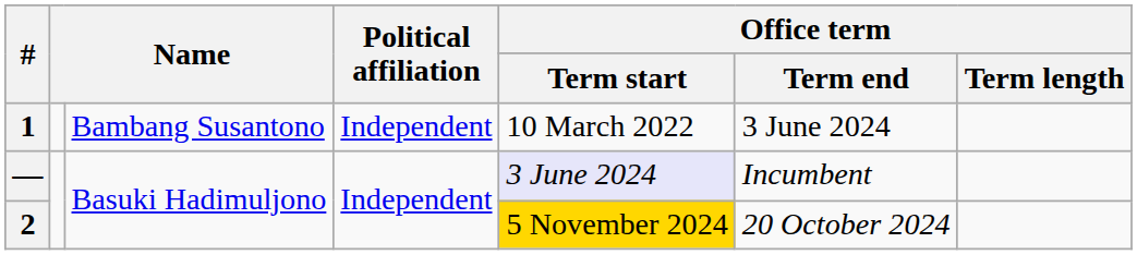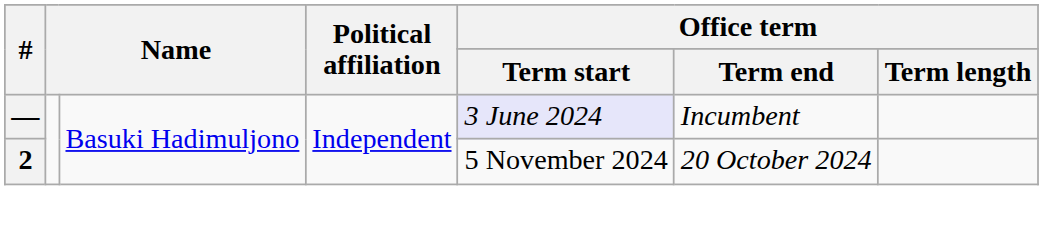 <table class="wikitable">
 <tr>
 <th rowspan="2">#</th>
 <th colspan="2" rowspan="2">Name</th>
 <th rowspan="2">Political<br>affiliation</th>
 <th colspan="3">Office term</th>
 </tr>
 <tr>
 <th>Term start</th>
 <th>Term end</th>
 <th>Term length</th>
 </tr>
 <tr>
-<th>1</th>
-<td></td>
-<td><a href='#'>Bambang Susantono</a></td>
-<td><a href='#'>Independent</a></td>
-<td>10 March 2022</td>
-<td>3 June 2024</td>
-<td></td>
-</tr>
-<tr>
 <th>—</th>
 <td rowspan=2></td>
 <td rowspan=2><a href='#'>Basuki Hadimuljono</a></td>
 <td rowspan=2><a href='#'>Independent</a></td>
 <td style="background: lavender;"><em>3 June 2024</em></td>
 <td><em>Incumbent</em></td>
 <td><em></em></td>
 </tr>
 <tr>
 <th>2</th>
-<td style="background: gold;">5 November 2024</td>
+<td>5 November 2024</td>
 <td><em>20 October 2024</em></td>
 <td></td>
 </tr>
 </table>
